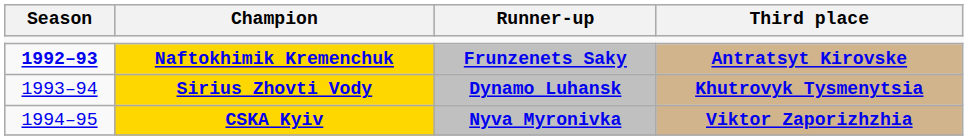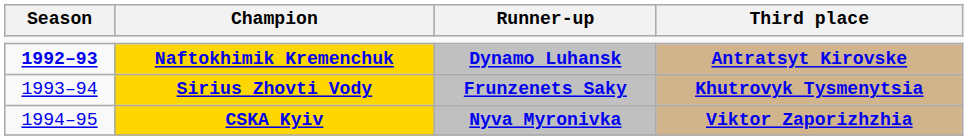 <table class="wikitable" width=70% align=center style="border:2px black; font-size:90%;">
 <tr>
 <th>Season</th>
 <th>Champion</th>
 <th>Runner-up</th>
 <th>Third place</th>
 </tr>
 <tr>
 <td colspan=4 style="border:1px black;"></td>
 </tr>
 <tr>
 <td align=center><strong><a href='#'>1992–93</a></strong></td>
 <td align=center bgcolor=gold><strong><a href='#'>Naftokhimik Kremenchuk</a></strong></td>
-<td align=center bgcolor=silver><strong><a href='#'>Frunzenets Saky</a></strong></td>
+<td align=center bgcolor=silver><strong><a href='#'>Dynamo Luhansk</a></strong></td>
 <td align=center bgcolor=tan><strong><a href='#'>Antratsyt Kirovske</a></strong></td>
 </tr>
 <tr>
 <td align=center><a href='#'>1993–94</a></td>
 <td align=center bgcolor=gold><strong><a href='#'>Sirius Zhovti Vody</a></strong></td>
-<td align=center bgcolor=silver><strong><a href='#'>Dynamo Luhansk</a></strong></td>
+<td align=center bgcolor=silver><strong><a href='#'>Frunzenets Saky</a></strong></td>
 <td align=center bgcolor=tan><strong><a href='#'>Khutrovyk Tysmenytsia</a></strong></td>
 </tr>
 <tr>
 <td align=center><a href='#'>1994–95</a></td>
 <td align=center bgcolor=gold><strong><a href='#'>CSKA Kyiv</a></strong></td>
 <td align=center bgcolor=silver><strong><a href='#'>Nyva Myronivka</a></strong></td>
 <td align=center bgcolor=tan><strong><a href='#'>Viktor Zaporizhzhia</a></strong></td>
 </tr>
 </table>
